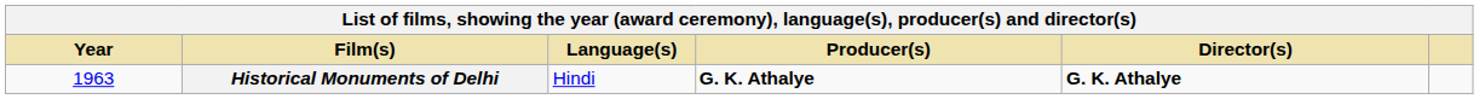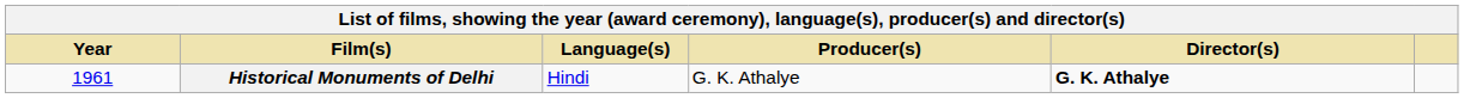 <table class="wikitable plainrowheaders" style="width:100%">
 <tr>
 <th colspan="6">List of films, showing the year (award ceremony), language(s), producer(s) and director(s)</th>
 </tr>
 <tr>
 <th scope="col" style="background-color:#EFE4B0;width:12%">Year</th>
 <th scope="col" style="background-color:#EFE4B0;width:25%;">Film(s)</th>
 <th scope="col" style="background-color:#EFE4B0;width:10%;">Language(s)</th>
 <th scope="col" style="background-color:#EFE4B0;width:25%;">Producer(s)</th>
 <th scope="col" style="background-color:#EFE4B0;width:25%;">Director(s)</th>
 <th scope="col" style="background-color:#EFE4B0;width:3%;" class="unsortable"></th>
 </tr>
 <tr>
-<td style="text-align:center;"><a href='#'>1963<br></a></td>
+<td style="text-align:center;"><a href='#'>1961<br></a></td>
 <th scope="row"><em>Historical Monuments of Delhi</em></th>
 <td><a href='#'>Hindi</a></td>
-<td><strong>G. K. Athalye</strong></td>
+<td>G. K. Athalye</td>
 <td><strong>G. K. Athalye</strong></td>
 <td align="center"></td>
 </tr>
 </table>
